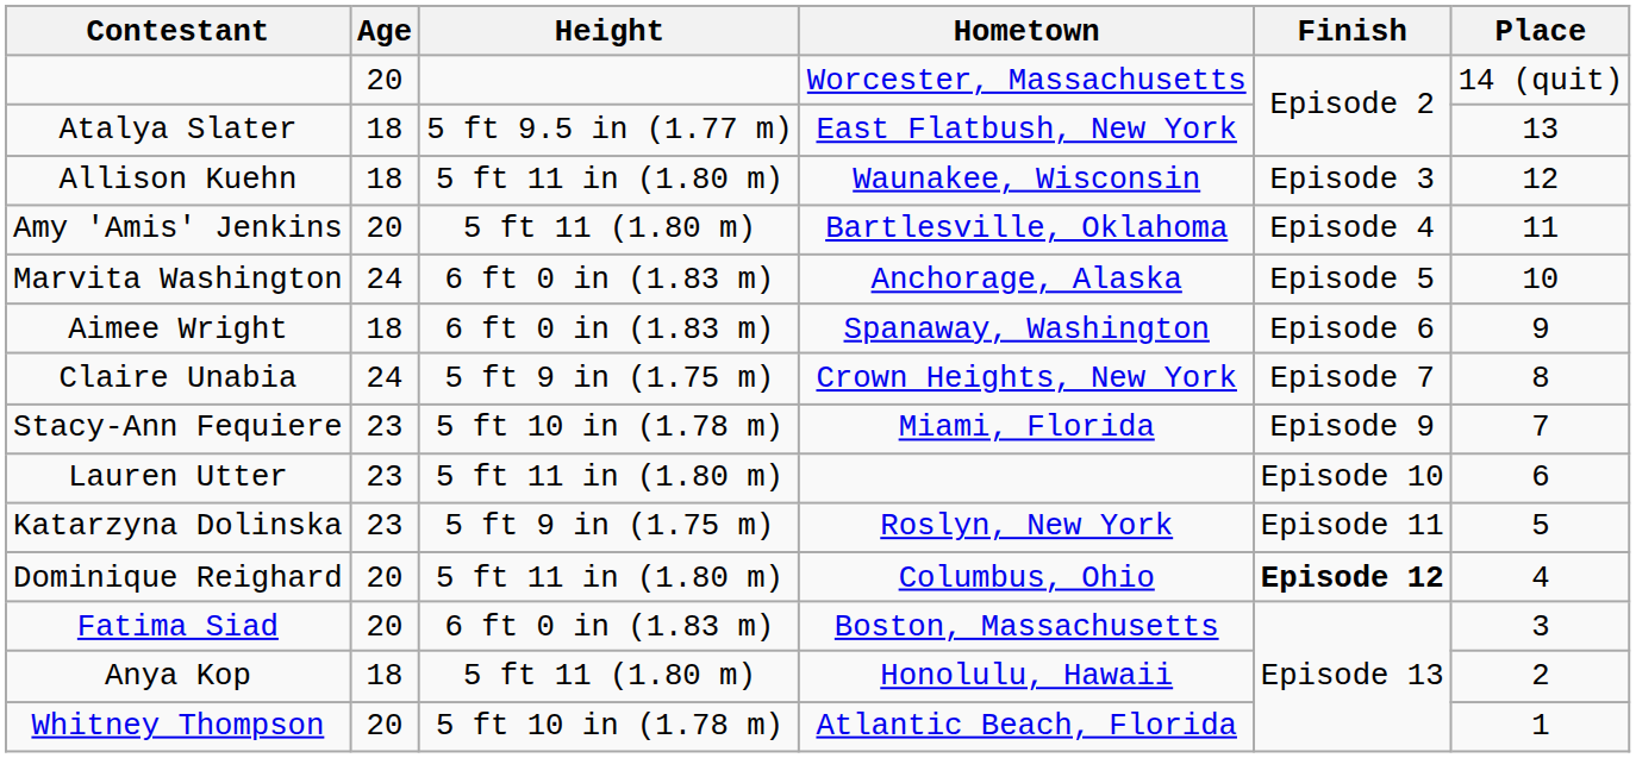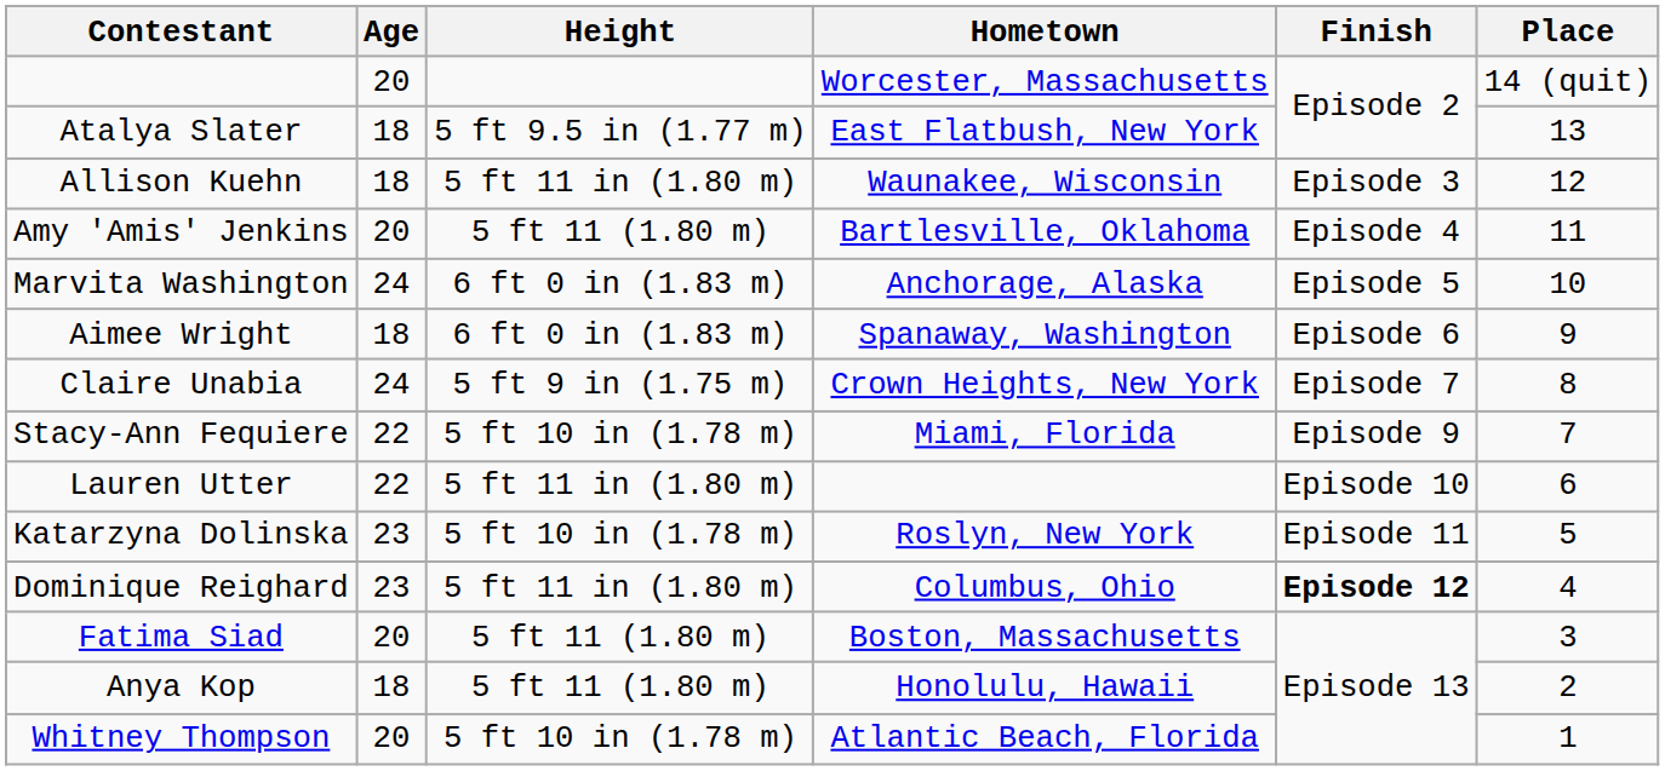 <table class="wikitable sortable" style="text-align:center;">
 <tr>
 <th>Contestant</th>
 <th>Age</th>
 <th>Height</th>
 <th>Hometown</th>
 <th>Finish</th>
 <th>Place</th>
 </tr>
 <tr>
 <td></td>
 <td>20</td>
 <td></td>
 <td><a href='#'>Worcester, Massachusetts</a></td>
 <td rowspan="2">Episode 2</td>
 <td>14 (quit)</td>
 </tr>
 <tr>
 <td>Atalya Slater</td>
 <td>18</td>
 <td>5 ft 9.5 in (1.77 m)</td>
 <td><a href='#'>East Flatbush, New York</a></td>
 <td>13</td>
 </tr>
 <tr>
 <td>Allison Kuehn</td>
 <td>18</td>
 <td>5 ft 11 in (1.80 m)</td>
 <td><a href='#'>Waunakee, Wisconsin</a></td>
 <td>Episode 3</td>
 <td>12</td>
 </tr>
 <tr>
 <td>Amy 'Amis' Jenkins</td>
 <td>20</td>
 <td>5 ft 11 (1.80 m)</td>
 <td><a href='#'>Bartlesville, Oklahoma</a></td>
 <td>Episode 4</td>
 <td>11</td>
 </tr>
 <tr>
 <td>Marvita Washington</td>
 <td>24</td>
 <td>6 ft 0 in (1.83 m)</td>
 <td><a href='#'>Anchorage, Alaska</a></td>
 <td>Episode 5</td>
 <td>10</td>
 </tr>
 <tr>
 <td>Aimee Wright</td>
 <td>18</td>
 <td>6 ft 0 in (1.83 m)</td>
 <td><a href='#'>Spanaway, Washington</a></td>
 <td>Episode 6</td>
 <td>9</td>
 </tr>
 <tr>
 <td>Claire Unabia</td>
 <td>24</td>
 <td>5 ft 9 in (1.75 m)</td>
 <td><a href='#'>Crown Heights, New York</a></td>
 <td>Episode 7</td>
 <td>8</td>
 </tr>
 <tr>
 <td>Stacy-Ann Fequiere</td>
-<td>23</td>
+<td>22</td>
 <td>5 ft 10 in (1.78 m)</td>
 <td><a href='#'>Miami, Florida</a></td>
 <td>Episode 9</td>
 <td>7</td>
 </tr>
 <tr>
 <td>Lauren Utter</td>
-<td>23</td>
+<td>22</td>
 <td>5 ft 11 in (1.80 m)</td>
 <td></td>
 <td>Episode 10</td>
 <td>6</td>
 </tr>
 <tr>
 <td>Katarzyna Dolinska</td>
 <td>23</td>
-<td>5 ft 9 in (1.75 m)</td>
+<td>5 ft 10 in (1.78 m)</td>
 <td><a href='#'>Roslyn, New York</a></td>
 <td>Episode 11</td>
 <td>5</td>
 </tr>
 <tr>
 <td>Dominique Reighard</td>
-<td>20</td>
+<td>23</td>
 <td>5 ft 11 in (1.80 m)</td>
 <td><a href='#'>Columbus, Ohio</a></td>
 <td><strong>Episode 12</strong></td>
 <td>4</td>
 </tr>
 <tr>
 <td><a href='#'>Fatima Siad</a></td>
 <td>20</td>
-<td>6 ft 0 in (1.83 m)</td>
+<td>5 ft 11 (1.80 m)</td>
 <td><a href='#'>Boston, Massachusetts</a></td>
 <td rowspan="3">Episode 13</td>
 <td>3</td>
 </tr>
 <tr>
 <td>Anya Kop</td>
 <td>18</td>
 <td>5 ft 11 (1.80 m)</td>
 <td><a href='#'>Honolulu, Hawaii</a></td>
 <td>2</td>
 </tr>
 <tr>
 <td><a href='#'>Whitney Thompson</a></td>
 <td>20</td>
 <td>5 ft 10 in (1.78 m)</td>
 <td><a href='#'>Atlantic Beach, Florida</a></td>
 <td>1</td>
 </tr>
 </table>
